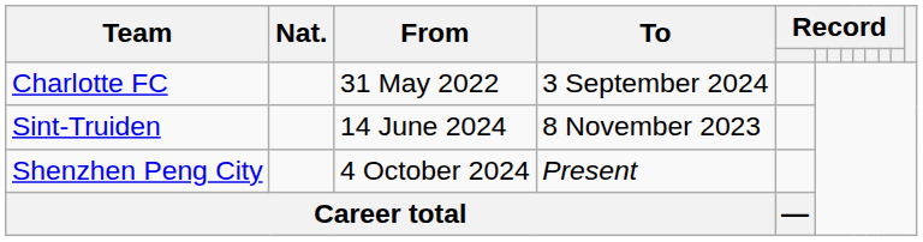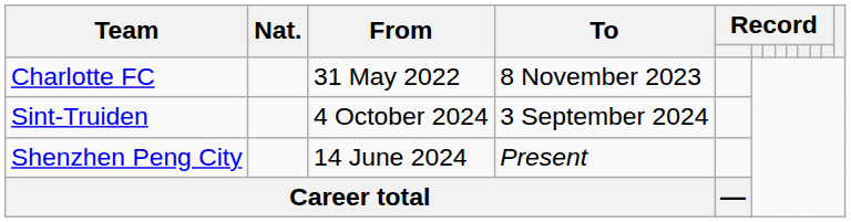 <table class="wikitable" style="text-align: center">
 <tr>
 <th rowspan="2">Team</th>
 <th rowspan="2">Nat.</th>
 <th rowspan="2">From</th>
 <th rowspan="2">To</th>
 <th colspan="8">Record</th>
 <th rowspan=2></th>
 </tr>
 <tr>
 <th></th>
 <th></th>
 <th></th>
 <th></th>
 <th></th>
 <th></th>
 <th></th>
 <th></th>
 </tr>
 <tr>
 <td align="left"><a href='#'>Charlotte FC</a></td>
 <td></td>
 <td align=left>31 May 2022</td>
-<td align=left>3 September 2024<br></td>
+<td align=left>8 November 2023<br></td>
 <td></td>
 </tr>
 <tr>
 <td align="left"><a href='#'>Sint-Truiden</a></td>
 <td></td>
-<td align=left>14 June 2024</td>
-<td align=left>8 November 2023<br></td>
+<td align=left>4 October 2024</td>
+<td align=left>3 September 2024<br></td>
 <td></td>
 </tr>
 <tr>
 <td align="left"><a href='#'>Shenzhen Peng City</a></td>
 <td></td>
-<td align=left>4 October 2024</td>
+<td align=left>14 June 2024</td>
 <td align=left><em>Present</em><br></td>
 <td></td>
 </tr>
 <tr>
 <th colspan="4"><strong>Career total</strong><br></th>
 <th>—</th>
 </tr>
 </table>
